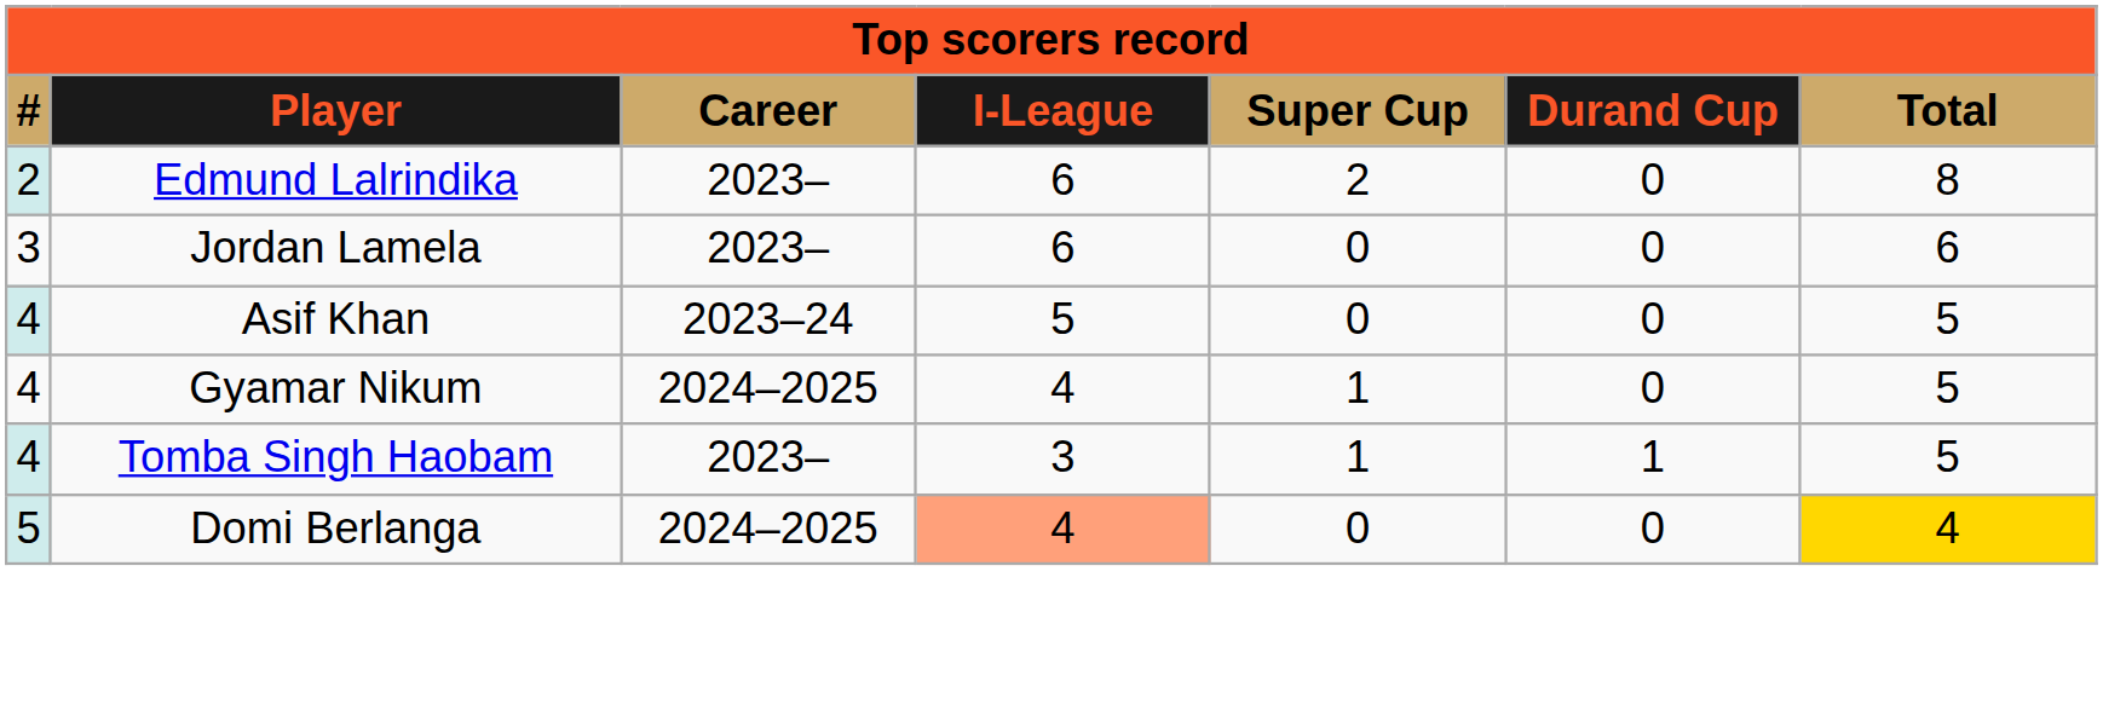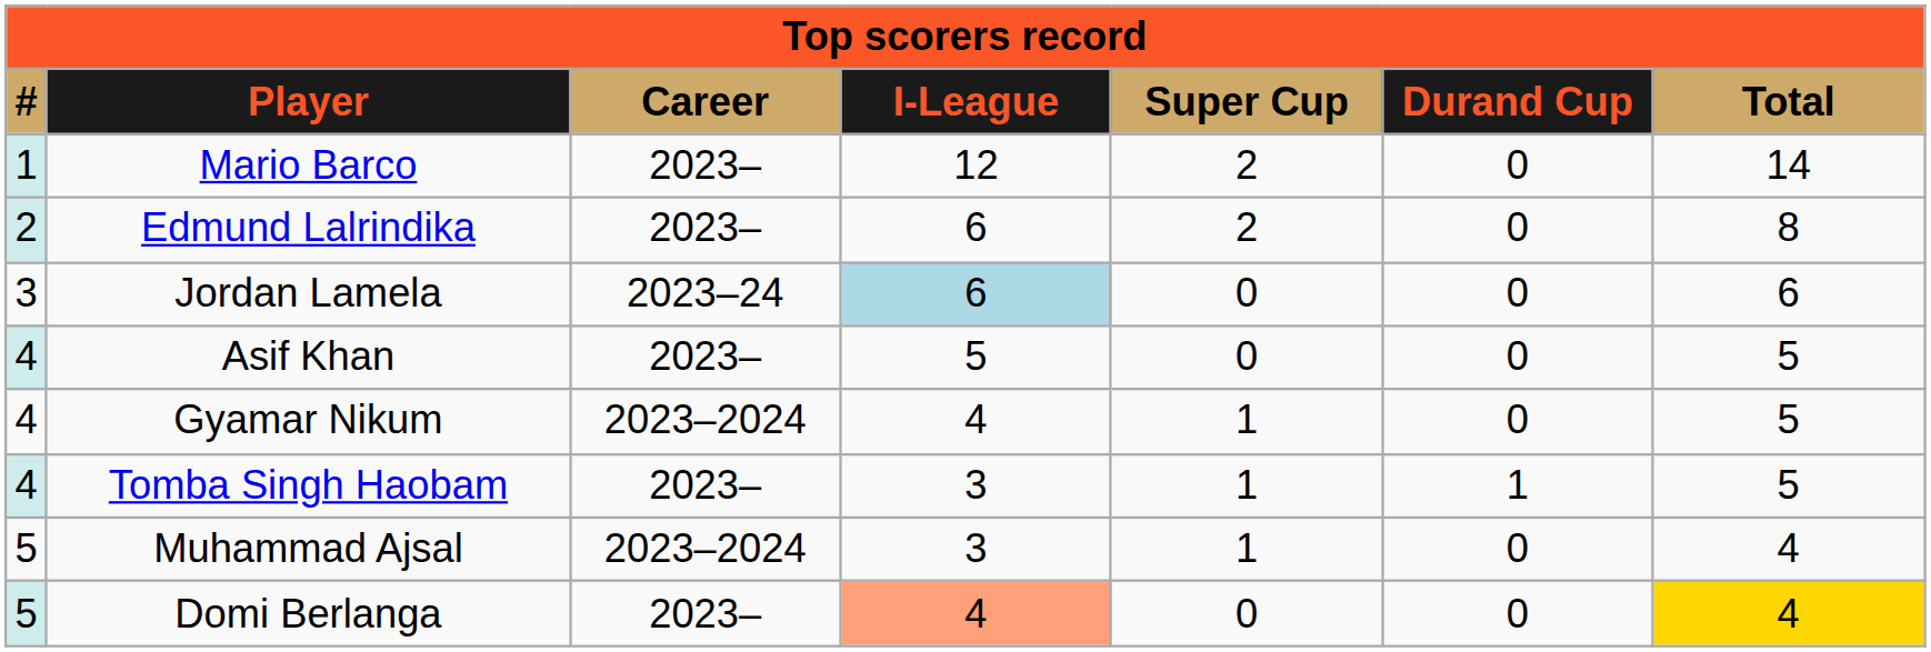 <table class="wikitable" style="text-align: center;">
 <tr>
 <th colspan="7" style="background-color:#FA5628; color:#000000;">Top scorers record</th>
 </tr>
 <tr>
 <th style="background-color:#CDAA6A; color:#000000;">#</th>
 <th style="background-color:#1A1A1A; color:#FA5628; width: 200px;">Player</th>
 <th style="background-color:#CDAA6A; color:#000000; width: 100px;">Career</th>
 <th style="background-color:#1A1A1A; color:#FA5628; width: 100px;">I-League</th>
 <th style="background-color:#CDAA6A; color:#000000; width: 100px;">Super Cup</th>
 <th style="background-color:#1A1A1A; color:#FA5628; width: 100px;">Durand Cup</th>
 <th style="background-color:#CDAA6A; color:#000000; width: 100px;">Total</th>
 </tr>
 <tr>
+<td style="background-color:#CFECEC;">1</td>
+<td><a href='#'>Mario Barco</a></td>
+<td>2023–</td>
+<td>12</td>
+<td>2</td>
+<td>0</td>
+<td>14</td>
+</tr>
+<tr>
 <td style="background-color:#CFECEC;">2</td>
 <td><a href='#'>Edmund Lalrindika</a></td>
 <td>2023–</td>
 <td>6</td>
 <td>2</td>
 <td>0</td>
 <td>8</td>
 </tr>
 <tr>
 <td>3</td>
 <td>Jordan Lamela</td>
-<td>2023–</td>
-<td>6</td>
+<td>2023–24</td>
+<td style="background: lightblue;">6</td>
 <td>0</td>
 <td>0</td>
 <td>6</td>
 </tr>
 <tr>
 <td style="background-color:#CFECEC;">4</td>
 <td>Asif Khan</td>
-<td>2023–24</td>
+<td>2023–</td>
 <td>5</td>
 <td>0</td>
 <td>0</td>
 <td>5</td>
 </tr>
 <tr>
 <td>4</td>
 <td>Gyamar Nikum</td>
-<td>2024–2025</td>
+<td>2023–2024</td>
 <td>4</td>
 <td>1</td>
 <td>0</td>
 <td>5</td>
 </tr>
 <tr>
 <td style="background-color:#CFECEC;">4</td>
 <td><a href='#'>Tomba Singh Haobam</a></td>
 <td>2023–</td>
 <td>3</td>
 <td>1</td>
 <td>1</td>
 <td>5</td>
 </tr>
 <tr>
+<td>5</td>
+<td>Muhammad Ajsal</td>
+<td>2023–2024</td>
+<td>3</td>
+<td>1</td>
+<td>0</td>
+<td>4</td>
+</tr>
+<tr>
 <td style="background-color:#CFECEC;">5</td>
 <td>Domi Berlanga</td>
-<td>2024–2025</td>
+<td>2023–</td>
 <td style="background: lightsalmon;">4</td>
 <td>0</td>
 <td>0</td>
 <td style="background: gold;">4</td>
 </tr>
 </table>
